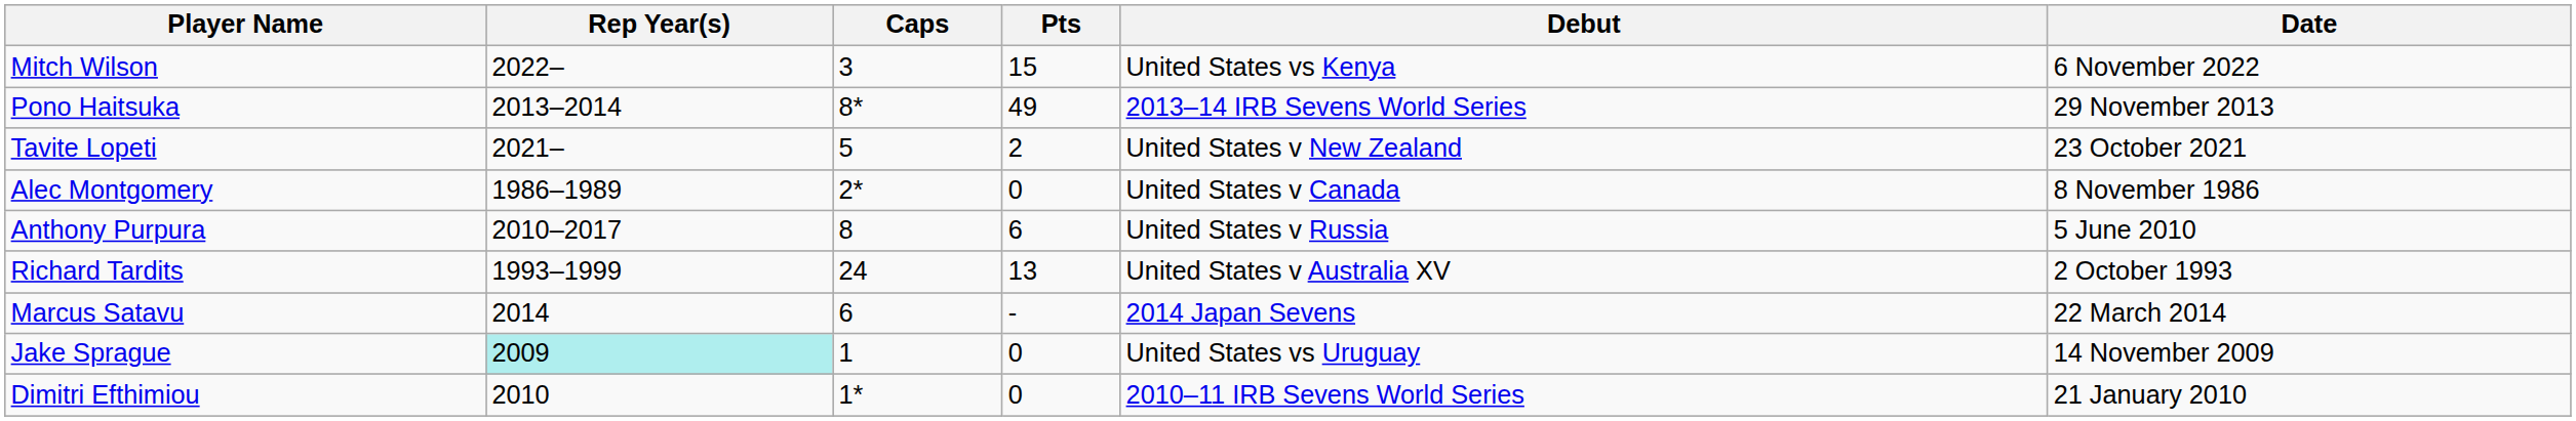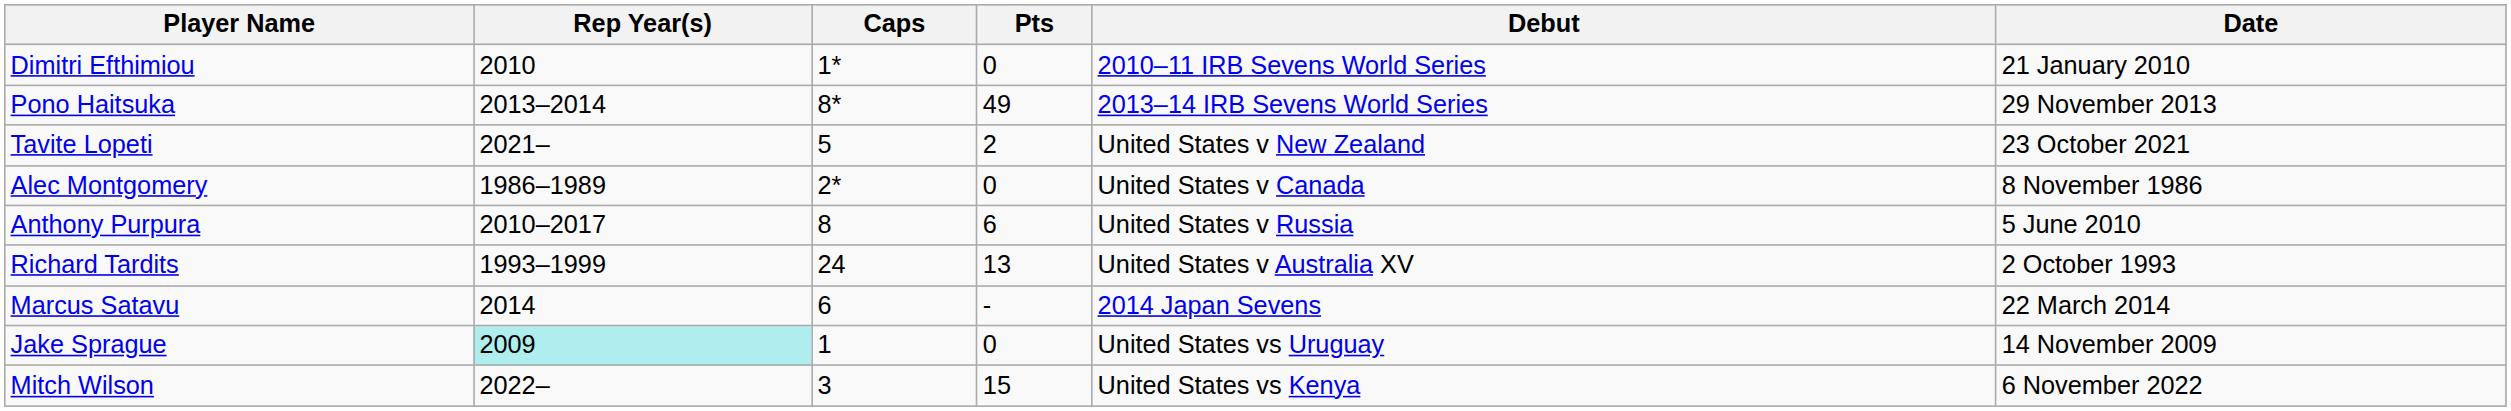 <table class="wikitable sortable"  style="width:100%; white-space:nowrap;">
 <tr>
 <th>Player Name</th>
 <th>Rep Year(s)</th>
 <th>Caps</th>
 <th>Pts</th>
 <th>Debut</th>
 <th>Date</th>
 </tr>
 <tr>
-<td><a href='#'>Mitch Wilson</a></td>
-<td>2022–</td>
-<td>3</td>
-<td>15</td>
-<td>United States vs <a href='#'>Kenya</a></td>
-<td>6 November 2022</td>
+<td><a href='#'>Dimitri Efthimiou</a></td>
+<td>2010</td>
+<td>1*</td>
+<td>0</td>
+<td><a href='#'>2010–11 IRB Sevens World Series</a></td>
+<td>21 January 2010</td>
 </tr>
 <tr>
 <td><a href='#'>Pono Haitsuka</a></td>
 <td>2013–2014</td>
 <td>8*</td>
 <td>49</td>
 <td><a href='#'>2013–14 IRB Sevens World Series</a></td>
 <td>29 November 2013</td>
 </tr>
 <tr>
 <td><a href='#'>Tavite Lopeti</a></td>
 <td>2021–</td>
 <td>5</td>
 <td>2</td>
 <td>United States v <a href='#'>New Zealand</a></td>
 <td>23 October 2021</td>
 </tr>
 <tr>
 <td><a href='#'>Alec Montgomery</a></td>
 <td>1986–1989</td>
 <td>2*</td>
 <td>0</td>
 <td>United States v <a href='#'>Canada</a></td>
 <td>8 November 1986</td>
 </tr>
 <tr>
 <td><a href='#'>Anthony Purpura</a></td>
 <td>2010–2017</td>
 <td>8</td>
 <td>6</td>
 <td>United States v <a href='#'>Russia</a></td>
 <td>5 June 2010</td>
 </tr>
 <tr>
 <td><a href='#'>Richard Tardits</a></td>
 <td>1993–1999</td>
 <td>24</td>
 <td>13</td>
 <td>United States v <a href='#'>Australia</a> XV</td>
 <td>2 October 1993</td>
 </tr>
 <tr>
 <td><a href='#'>Marcus Satavu</a></td>
 <td>2014</td>
 <td>6</td>
 <td>-</td>
 <td><a href='#'>2014 Japan Sevens</a></td>
 <td>22 March 2014</td>
 </tr>
 <tr>
 <td><a href='#'>Jake Sprague</a></td>
 <td style="background: paleturquoise;">2009</td>
 <td>1</td>
 <td>0</td>
 <td>United States vs <a href='#'>Uruguay</a></td>
 <td>14 November 2009</td>
 </tr>
 <tr>
-<td><a href='#'>Dimitri Efthimiou</a></td>
-<td>2010</td>
-<td>1*</td>
-<td>0</td>
-<td><a href='#'>2010–11 IRB Sevens World Series</a></td>
-<td>21 January 2010</td>
+<td><a href='#'>Mitch Wilson</a></td>
+<td>2022–</td>
+<td>3</td>
+<td>15</td>
+<td>United States vs <a href='#'>Kenya</a></td>
+<td>6 November 2022</td>
 </tr>
 </table>
